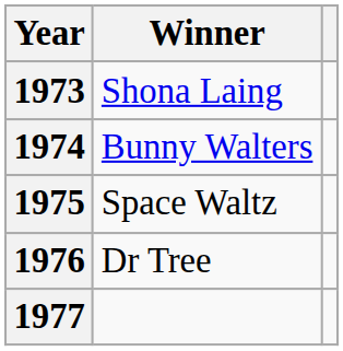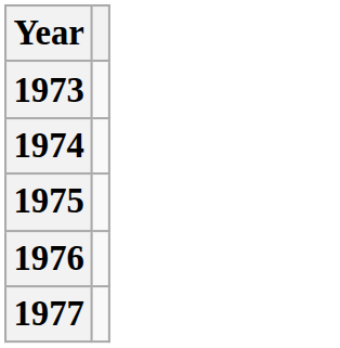 <table class="wikitable">
 <tr>
 <th scope="col">Year</th>
-<th scope="col">Winner</th>
 <th scope="col"></th>
 </tr>
 <tr>
 <th scope="row">1973</th>
-<td><a href='#'>Shona Laing</a></td>
 <td align="center"></td>
 </tr>
 <tr>
 <th scope="row">1974</th>
-<td><a href='#'>Bunny Walters</a></td>
 <td align="center"></td>
 </tr>
 <tr>
 <th scope="row">1975</th>
-<td>Space Waltz</td>
 <td align="center"></td>
 </tr>
 <tr>
 <th scope="row">1976</th>
-<td>Dr Tree</td>
 <td align="center"></td>
 </tr>
 <tr>
 <th scope="row">1977</th>
 <td></td>
-<td></td>
 </tr>
 </table>
